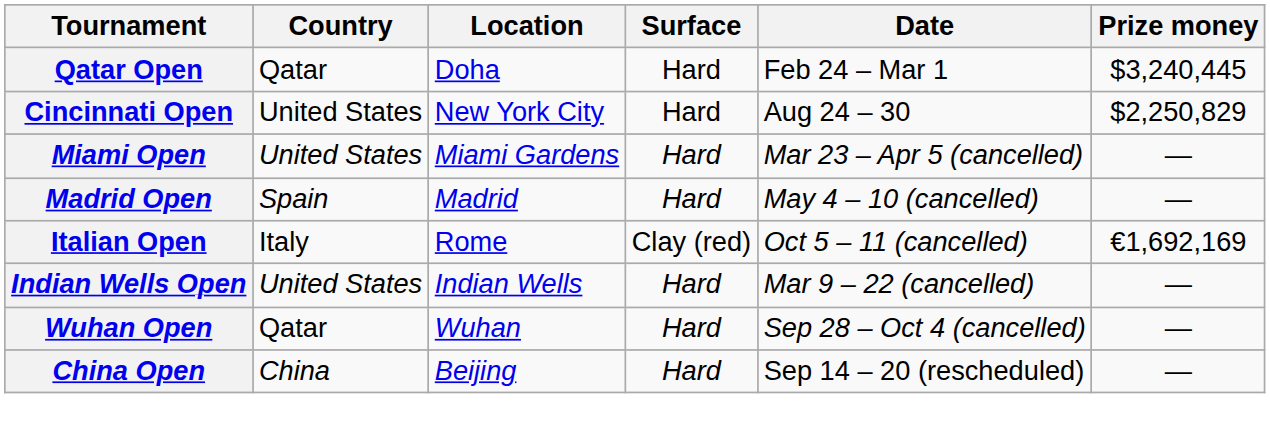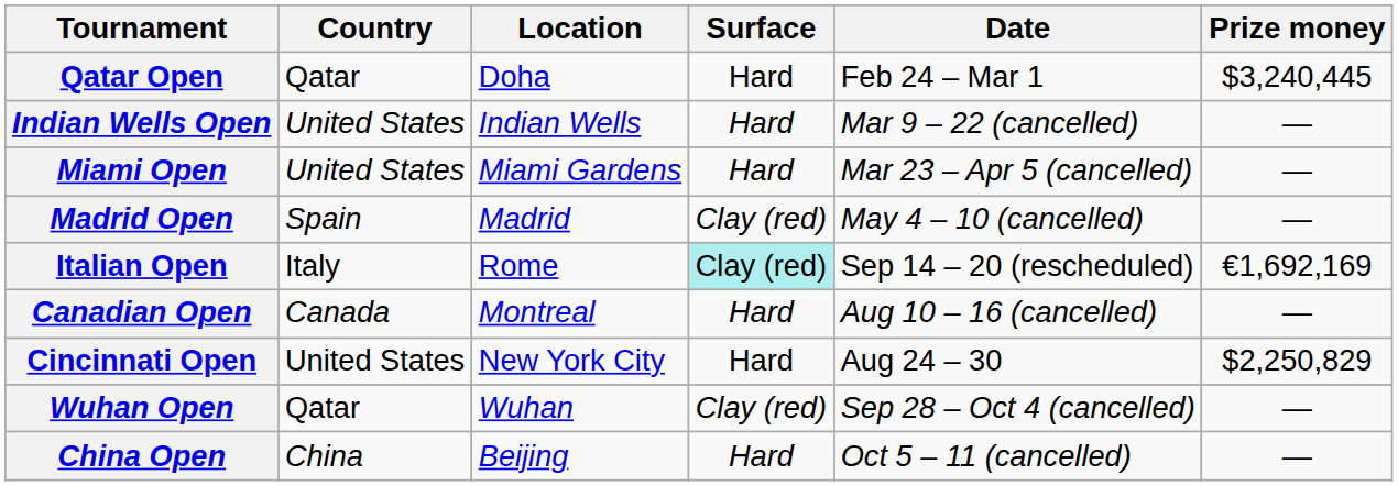 <table class="wikitable plainrowheaders nowrap">
 <tr>
 <th scope="col">Tournament</th>
 <th scope="col">Country</th>
 <th scope="col">Location</th>
 <th scope="col">Surface</th>
 <th scope="col">Date</th>
 <th scope="col">Prize money</th>
 </tr>
 <tr>
 <th scope="row"><a href='#'>Qatar Open</a></th>
 <td>Qatar</td>
 <td><a href='#'>Doha</a></td>
 <td align="center">Hard</td>
 <td>Feb 24 – Mar 1</td>
 <td align="center">$3,240,445</td>
 </tr>
 <tr>
-<th scope="row"><a href='#'>Cincinnati Open</a></th>
-<td>United States</td>
-<td><a href='#'>New York City</a></td>
-<td align="center">Hard</td>
-<td>Aug 24 – 30</td>
-<td align="center">$2,250,829</td>
+<th scope="row"><a href='#'><em>Indian Wells Open</em></a></th>
+<td><em>United States</em></td>
+<td><a href='#'><em>Indian Wells</em></a></td>
+<td align="center"><em>Hard</em></td>
+<td><em>Mar 9 – 22 (cancelled)</em></td>
+<td align="center">—</td>
 </tr>
 <tr>
 <th scope="row"><a href='#'><em>Miami Open</em></a></th>
 <td><em>United States</em></td>
 <td><a href='#'><em>Miami Gardens</em></a></td>
 <td align="center"><em>Hard</em></td>
 <td><em>Mar 23 – Apr 5 (cancelled)</em></td>
 <td align="center">—</td>
 </tr>
 <tr>
 <th scope="row"><a href='#'><em>Madrid Open</em></a></th>
 <td><em>Spain</em></td>
 <td><em><a href='#'>Madrid</a></em></td>
-<td align="center"><em>Hard</em></td>
+<td align="center"><em>Clay (red)</em></td>
 <td><em>May 4 – 10 (cancelled)</em></td>
 <td align="center">—</td>
 </tr>
 <tr>
 <th scope="row"><a href='#'>Italian Open</a></th>
 <td>Italy</td>
 <td><a href='#'>Rome</a></td>
-<td align="center">Clay (red)</td>
-<td><em>Oct 5 – 11 (cancelled)</em></td>
+<td align="center" style="background: paleturquoise;">Clay (red)</td>
+<td>Sep 14 – 20 (rescheduled)</td>
 <td align="center">€1,692,169</td>
 </tr>
 <tr>
-<th scope="row"><a href='#'><em>Indian Wells Open</em></a></th>
-<td><em>United States</em></td>
-<td><a href='#'><em>Indian Wells</em></a></td>
+<th scope="row"><a href='#'><em>Canadian Open</em></a></th>
+<td><em>Canada</em></td>
+<td><em><a href='#'>Montreal</a></em></td>
 <td align="center"><em>Hard</em></td>
-<td><em>Mar 9 – 22 (cancelled)</em></td>
+<td><em>Aug 10 – 16 (cancelled)</em></td>
 <td align="center">—</td>
+</tr>
+<tr>
+<th scope="row"><a href='#'>Cincinnati Open</a></th>
+<td>United States</td>
+<td><a href='#'>New York City</a></td>
+<td align="center">Hard</td>
+<td>Aug 24 – 30</td>
+<td align="center">$2,250,829</td>
 </tr>
 <tr>
 <th scope="row"><em><a href='#'>Wuhan Open</a></em></th>
 <td>Qatar</td>
 <td><em><a href='#'>Wuhan</a></em></td>
-<td align="center"><em>Hard</em></td>
+<td align="center"><em>Clay (red)</em></td>
 <td><em>Sep 28 – Oct 4 (cancelled)</em></td>
 <td align="center">—</td>
 </tr>
 <tr>
 <th scope="row"><a href='#'><em>China Open</em></a></th>
 <td><em>China</em></td>
 <td><em><a href='#'>Beijing</a></em></td>
 <td align="center"><em>Hard</em></td>
-<td>Sep 14 – 20 (rescheduled)</td>
+<td><em>Oct 5 – 11 (cancelled)</em></td>
 <td align="center">—</td>
 </tr>
 </table>
